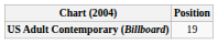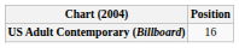 <table class="wikitable plainrowheaders">
 <tr>
 <th>Chart (2004)</th>
 <th>Position</th>
 </tr>
 <tr>
 <th scope="row">US Adult Contemporary (<em>Billboard</em>)</th>
-<td align="center">19</td>
+<td align="center">16</td>
 </tr>
 </table>
